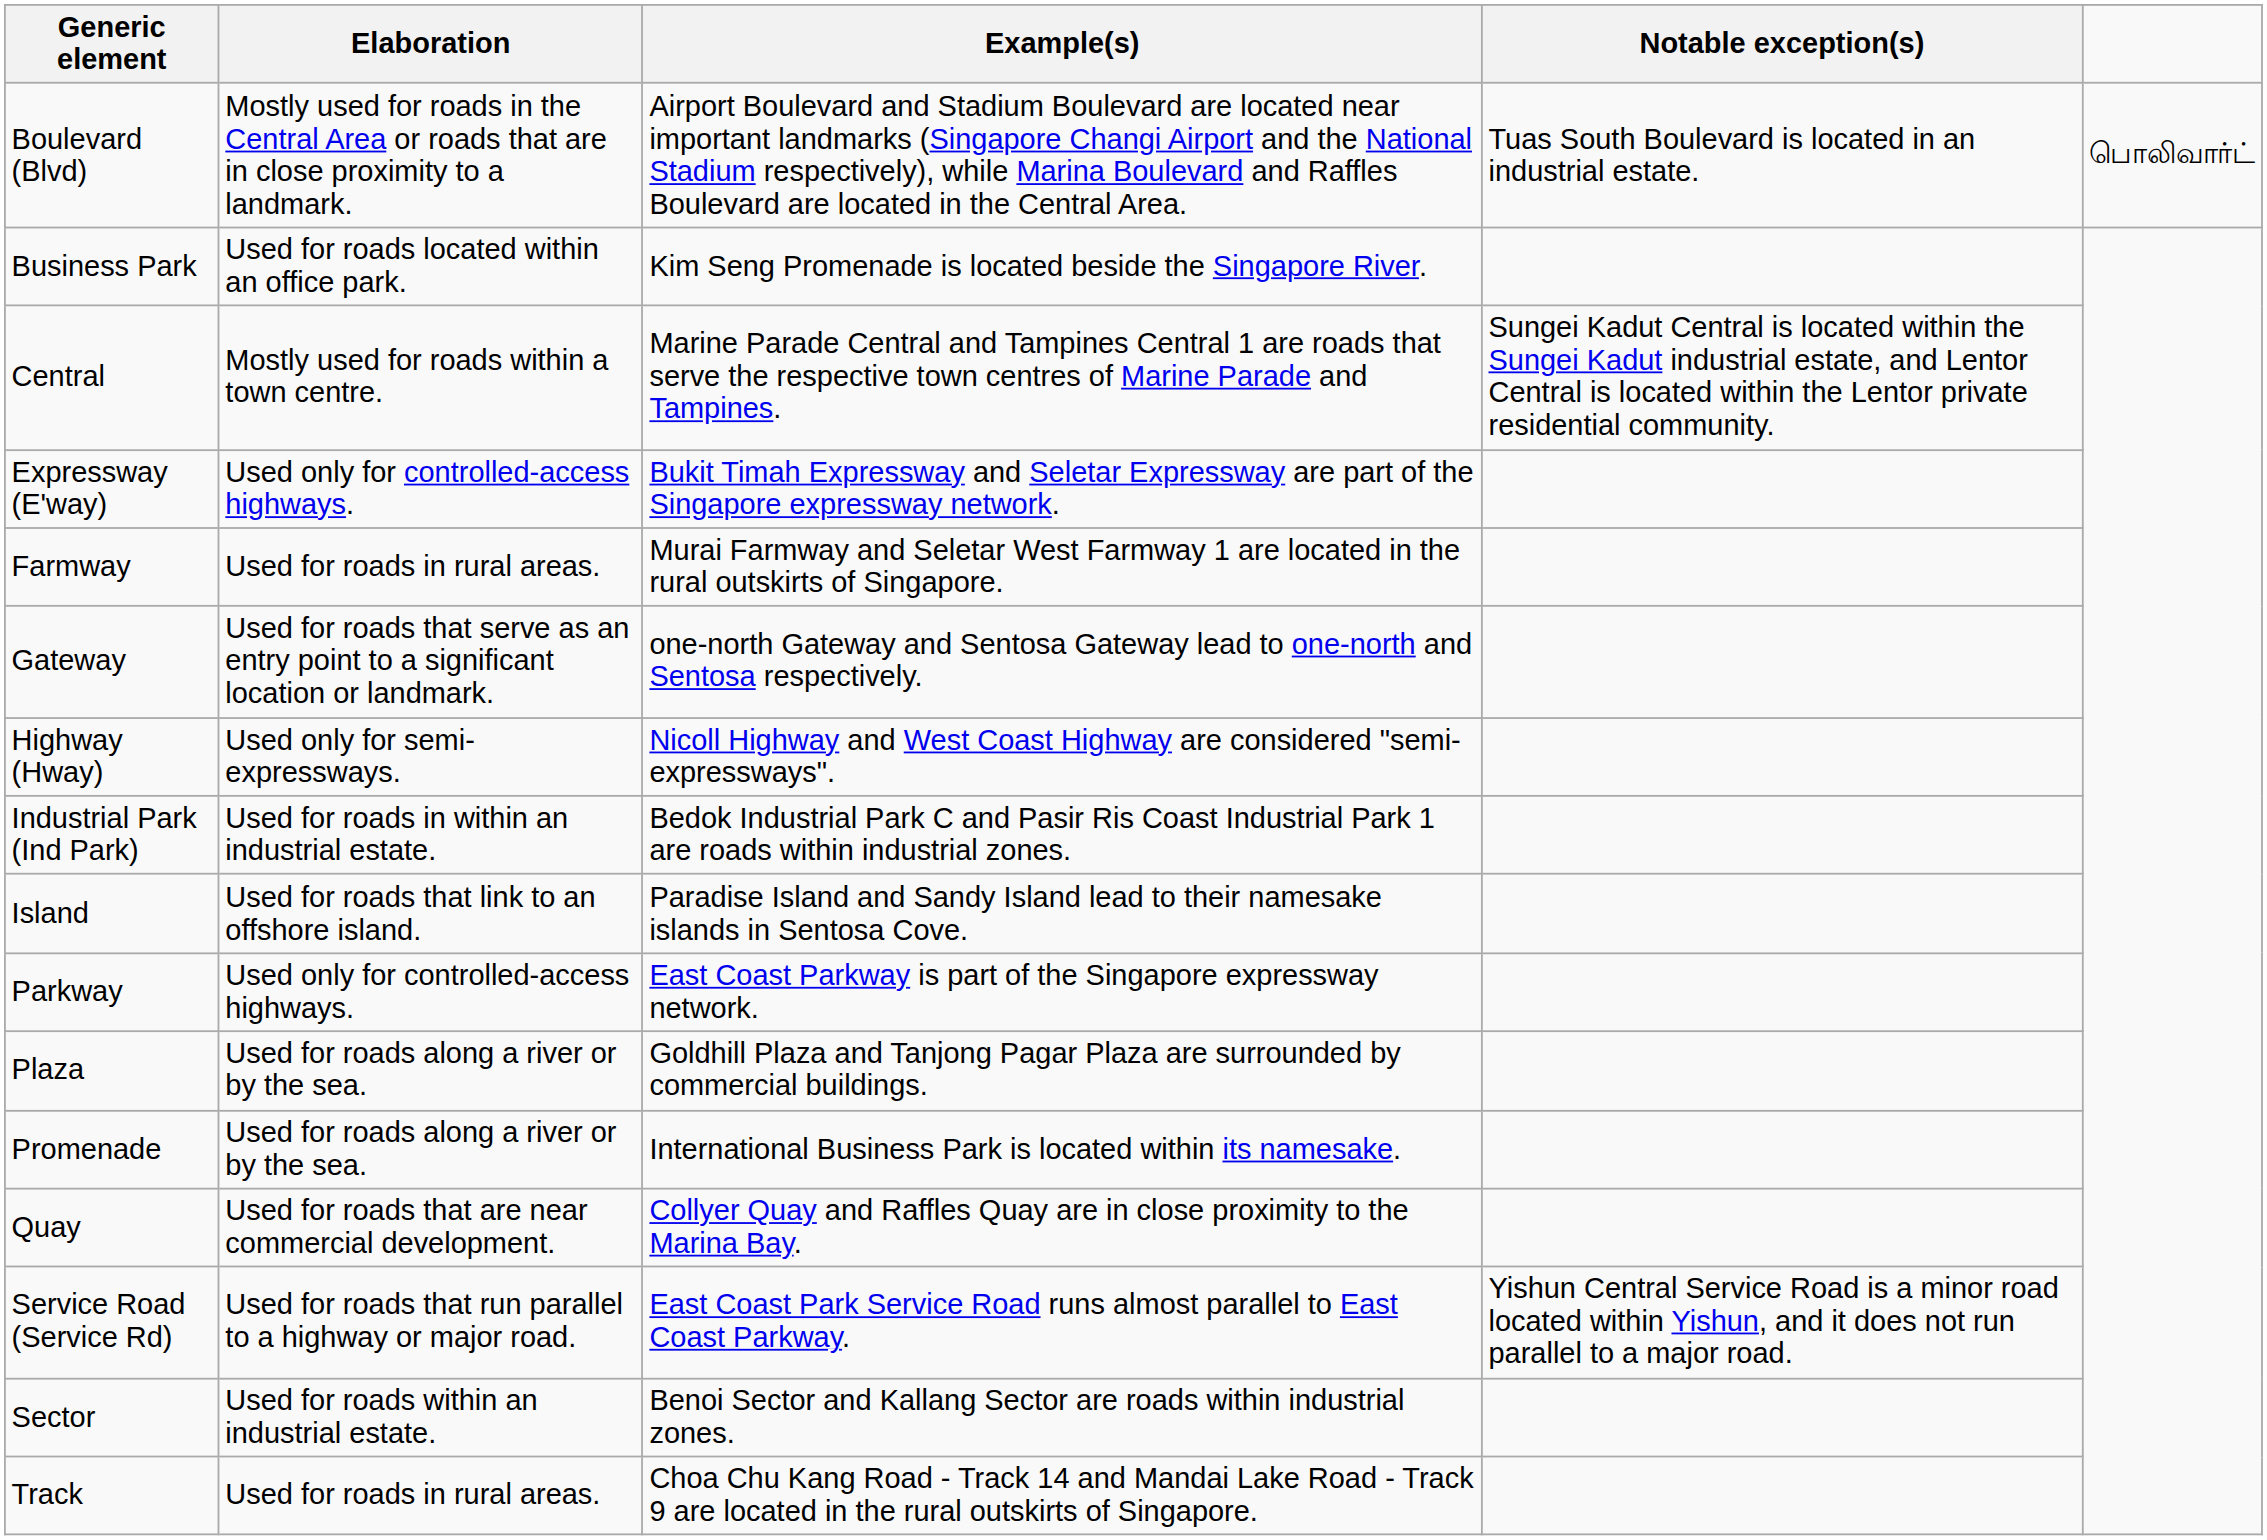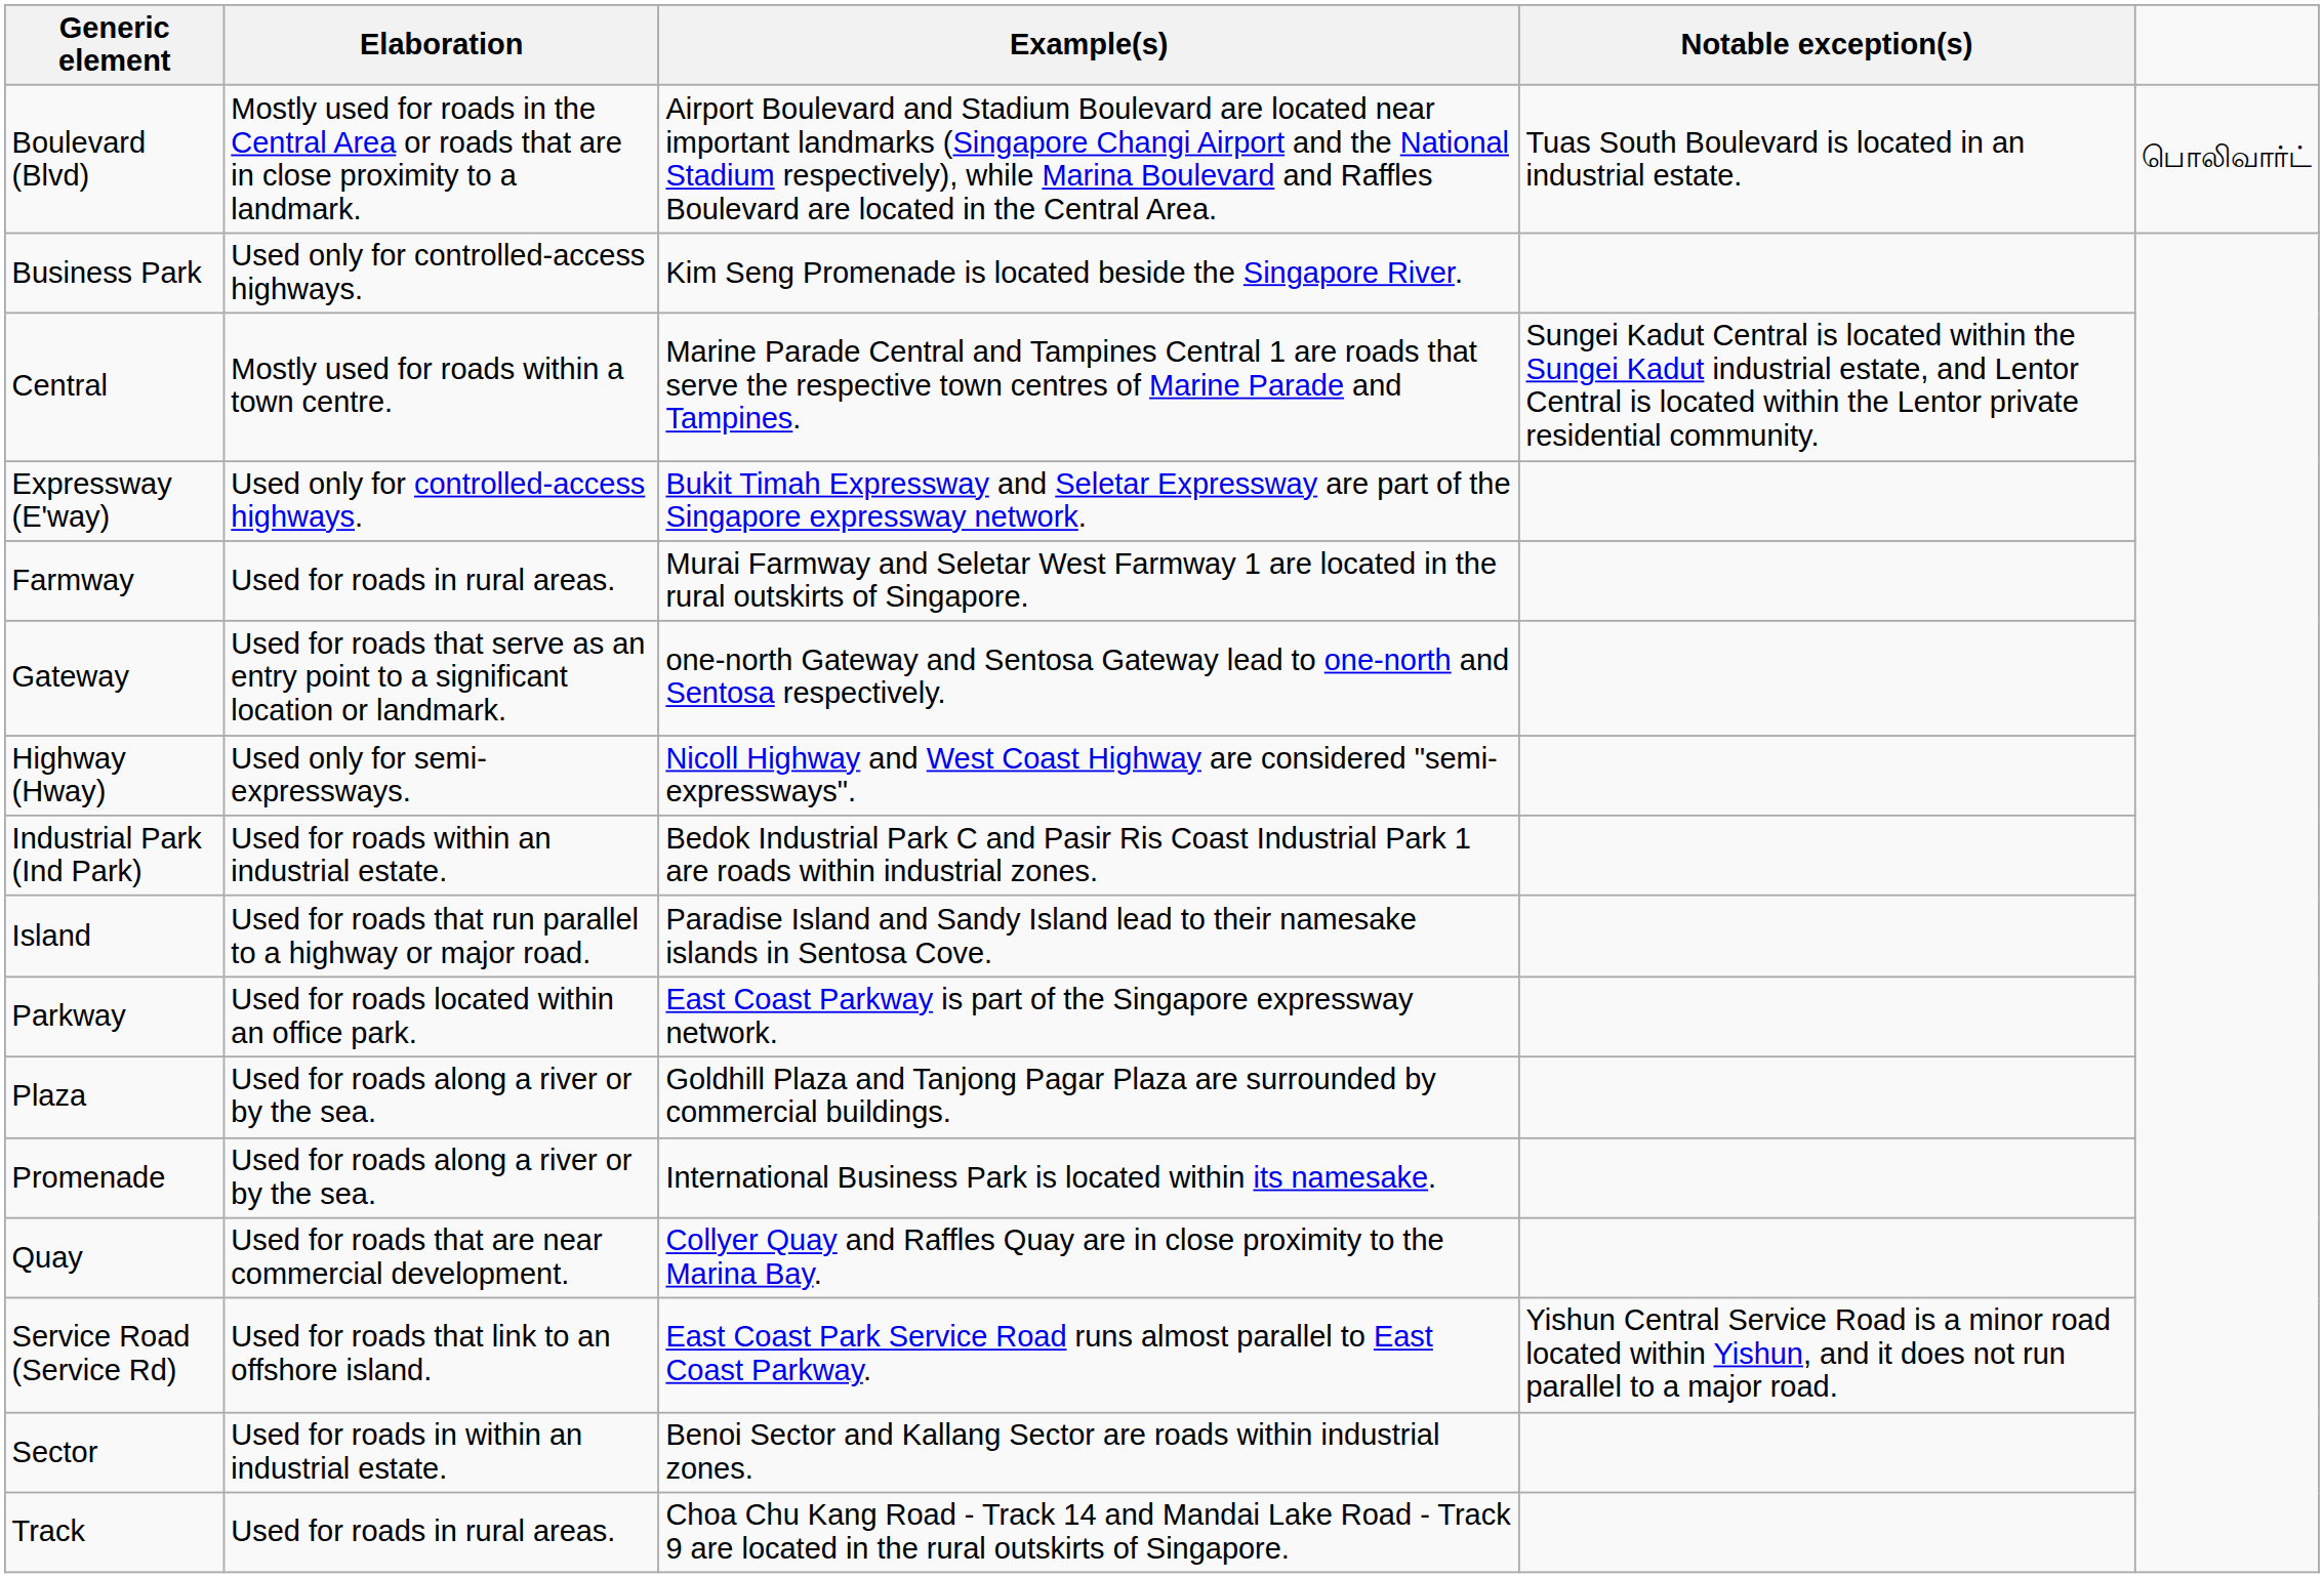 <table class="wikitable">
 <tr>
 <th>Generic element</th>
 <th>Elaboration</th>
 <th>Example(s)</th>
 <th>Notable exception(s)</th>
 </tr>
 <tr>
 <td>Boulevard (Blvd)</td>
 <td>Mostly used for roads in the <a href='#'>Central Area</a> or roads that are in close proximity to a landmark.</td>
 <td>Airport Boulevard and Stadium Boulevard are located near important landmarks (<a href='#'>Singapore Changi Airport</a> and the <a href='#'>National Stadium</a> respectively), while <a href='#'>Marina Boulevard</a> and Raffles Boulevard are located in the Central Area.</td>
 <td>Tuas South Boulevard is located in an industrial estate.</td>
 <td>பொலிவார்ட்</td>
 </tr>
 <tr>
 <td>Business Park</td>
-<td>Used for roads located within an office park.</td>
+<td>Used only for controlled-access highways.</td>
 <td>Kim Seng Promenade is located beside the <a href='#'>Singapore River</a>.</td>
 <td></td>
 </tr>
 <tr>
 <td>Central</td>
 <td>Mostly used for roads within a town centre.</td>
 <td>Marine Parade Central and Tampines Central 1 are roads that serve the respective town centres of <a href='#'>Marine Parade</a> and <a href='#'>Tampines</a>.</td>
 <td>Sungei Kadut Central is located within the <a href='#'>Sungei Kadut</a> industrial estate, and Lentor Central is located within the Lentor private residential community.</td>
 </tr>
 <tr>
 <td>Expressway (E'way)</td>
 <td>Used only for <a href='#'>controlled-access highways</a>.</td>
 <td><a href='#'>Bukit Timah Expressway</a> and <a href='#'>Seletar Expressway</a> are part of the <a href='#'>Singapore expressway network</a>.</td>
 <td></td>
 </tr>
 <tr>
 <td>Farmway</td>
 <td>Used for roads in rural areas.</td>
 <td>Murai Farmway and Seletar West Farmway 1 are located in the rural outskirts of Singapore.</td>
 <td></td>
 </tr>
 <tr>
 <td>Gateway</td>
 <td>Used for roads that serve as an entry point to a significant location or landmark.</td>
 <td>one-north Gateway and Sentosa Gateway lead to <a href='#'>one-north</a> and <a href='#'>Sentosa</a> respectively.</td>
 <td></td>
 </tr>
 <tr>
 <td>Highway (Hway)</td>
 <td>Used only for semi-expressways.</td>
 <td><a href='#'>Nicoll Highway</a> and <a href='#'>West Coast Highway</a> are considered "semi-expressways".</td>
 <td></td>
 </tr>
 <tr>
 <td>Industrial Park (Ind Park)</td>
-<td>Used for roads in within an industrial estate.</td>
+<td>Used for roads within an industrial estate.</td>
 <td>Bedok Industrial Park C and Pasir Ris Coast Industrial Park 1 are roads within industrial zones.</td>
 <td></td>
 </tr>
 <tr>
 <td>Island</td>
-<td>Used for roads that link to an offshore island.</td>
+<td>Used for roads that run parallel to a highway or major road.</td>
 <td>Paradise Island and Sandy Island lead to their namesake islands in Sentosa Cove.</td>
 <td></td>
 </tr>
 <tr>
 <td>Parkway</td>
-<td>Used only for controlled-access highways.</td>
+<td>Used for roads located within an office park.</td>
 <td><a href='#'>East Coast Parkway</a> is part of the Singapore expressway network.</td>
 <td></td>
 </tr>
 <tr>
 <td>Plaza</td>
 <td>Used for roads along a river or by the sea.</td>
 <td>Goldhill Plaza and Tanjong Pagar Plaza are surrounded by commercial buildings.</td>
 <td></td>
 </tr>
 <tr>
 <td>Promenade</td>
 <td>Used for roads along a river or by the sea.</td>
 <td>International Business Park is located within <a href='#'>its namesake</a>.</td>
 <td></td>
 </tr>
 <tr>
 <td>Quay</td>
 <td>Used for roads that are near commercial development.</td>
 <td><a href='#'>Collyer Quay</a> and Raffles Quay are in close proximity to the <a href='#'>Marina Bay</a>.</td>
 <td></td>
 </tr>
 <tr>
 <td>Service Road (Service Rd)</td>
-<td>Used for roads that run parallel to a highway or major road.</td>
+<td>Used for roads that link to an offshore island.</td>
 <td><a href='#'>East Coast Park Service Road</a> runs almost parallel to <a href='#'>East Coast Parkway</a>.</td>
 <td>Yishun Central Service Road is a minor road located within <a href='#'>Yishun</a>, and it does not run parallel to a major road.</td>
 </tr>
 <tr>
 <td>Sector</td>
-<td>Used for roads within an industrial estate.</td>
+<td>Used for roads in within an industrial estate.</td>
 <td>Benoi Sector and Kallang Sector are roads within industrial zones.</td>
 <td></td>
 </tr>
 <tr>
 <td>Track</td>
 <td>Used for roads in rural areas.</td>
 <td>Choa Chu Kang Road - Track 14 and Mandai Lake Road - Track 9 are located in the rural outskirts of Singapore.</td>
 <td></td>
 </tr>
 </table>
